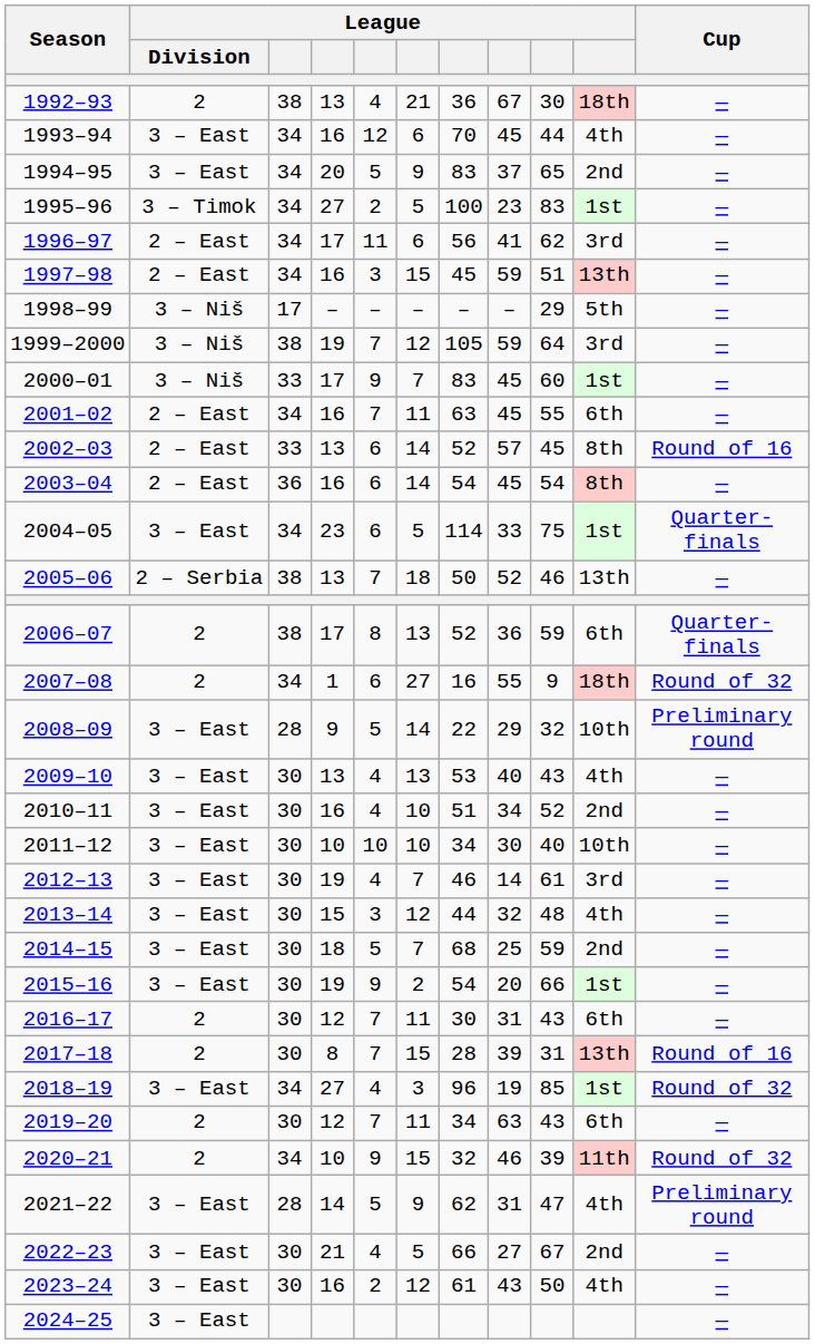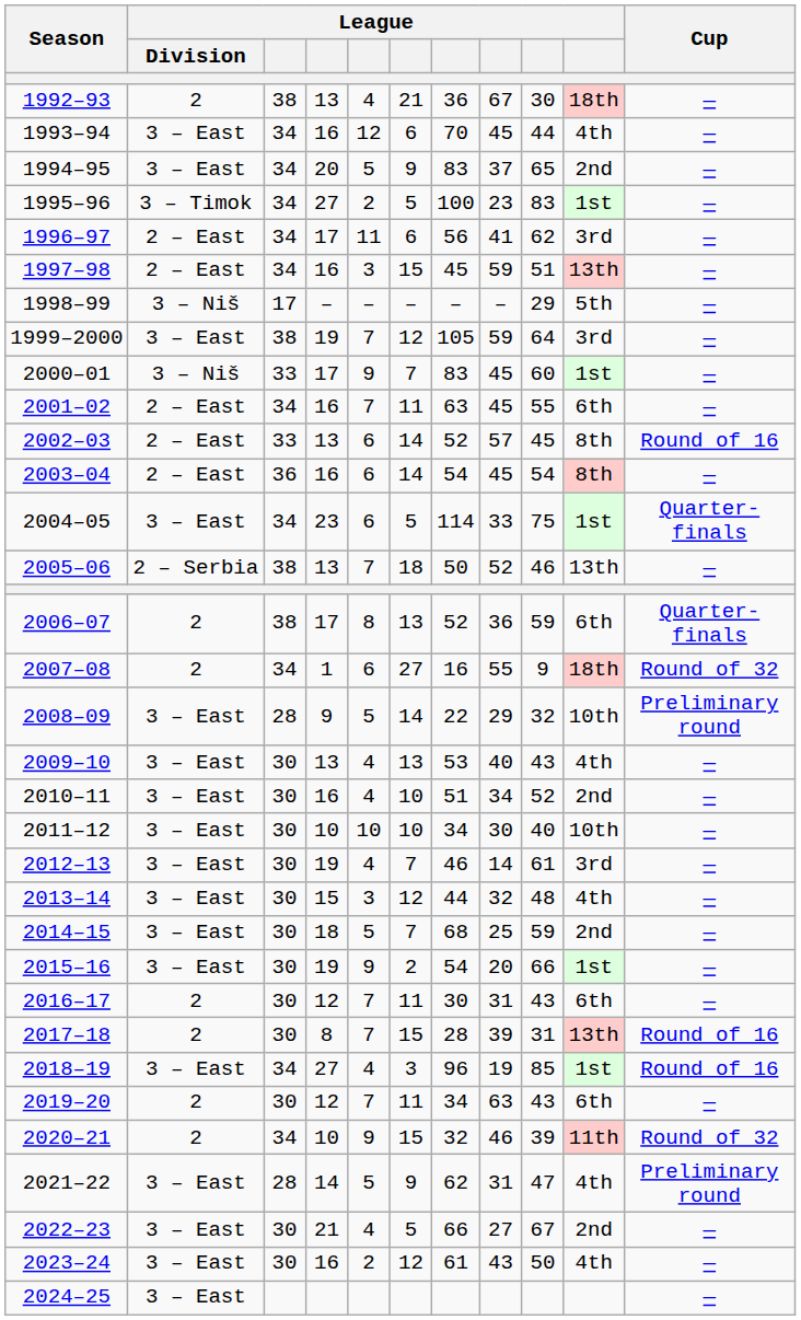 <table class="wikitable sortable" style="text-align:center">
 <tr>
 <th rowspan="2">Season</th>
 <th colspan="9">League</th>
 <th rowspan="2" width="100">Cup</th>
 </tr>
 <tr>
 <th>Division</th>
 <th width="20"></th>
 <th width="20"></th>
 <th width="20"></th>
 <th width="20"></th>
 <th width="20"></th>
 <th width="20"></th>
 <th width="20"></th>
 <th width="20"></th>
 </tr>
 <tr>
 <th colspan="11"></th>
 </tr>
 <tr>
 <td><a href='#'>1992–93</a></td>
 <td>2</td>
 <td>38</td>
 <td>13</td>
 <td>4</td>
 <td>21</td>
 <td>36</td>
 <td>67</td>
 <td>30</td>
 <td style="background-color:#FCC">18th</td>
 <td><a href='#'>—</a></td>
 </tr>
 <tr>
 <td>1993–94</td>
 <td>3 – East</td>
 <td>34</td>
 <td>16</td>
 <td>12</td>
 <td>6</td>
 <td>70</td>
 <td>45</td>
 <td>44</td>
 <td>4th</td>
 <td><a href='#'>—</a></td>
 </tr>
 <tr>
 <td>1994–95</td>
 <td>3 – East</td>
 <td>34</td>
 <td>20</td>
 <td>5</td>
 <td>9</td>
 <td>83</td>
 <td>37</td>
 <td>65</td>
 <td>2nd</td>
 <td><a href='#'>—</a></td>
 </tr>
 <tr>
 <td>1995–96</td>
 <td>3 – Timok</td>
 <td>34</td>
 <td>27</td>
 <td>2</td>
 <td>5</td>
 <td>100</td>
 <td>23</td>
 <td>83</td>
 <td style="background-color:#DFD">1st</td>
 <td><a href='#'>—</a></td>
 </tr>
 <tr>
 <td><a href='#'>1996–97</a></td>
 <td>2 – East</td>
 <td>34</td>
 <td>17</td>
 <td>11</td>
 <td>6</td>
 <td>56</td>
 <td>41</td>
 <td>62</td>
 <td>3rd</td>
 <td><a href='#'>—</a></td>
 </tr>
 <tr>
 <td><a href='#'>1997–98</a></td>
 <td>2 – East</td>
 <td>34</td>
 <td>16</td>
 <td>3</td>
 <td>15</td>
 <td>45</td>
 <td>59</td>
 <td>51</td>
 <td style="background-color:#FCC">13th</td>
 <td><a href='#'>—</a></td>
 </tr>
 <tr>
 <td>1998–99</td>
 <td>3 – Niš</td>
 <td>17</td>
 <td>–</td>
 <td>–</td>
 <td>–</td>
 <td>–</td>
 <td>–</td>
 <td>29</td>
 <td>5th</td>
 <td><a href='#'>—</a></td>
 </tr>
 <tr>
 <td>1999–2000</td>
-<td>3 – Niš</td>
+<td>3 – East</td>
 <td>38</td>
 <td>19</td>
 <td>7</td>
 <td>12</td>
 <td>105</td>
 <td>59</td>
 <td>64</td>
 <td>3rd</td>
 <td><a href='#'>—</a></td>
 </tr>
 <tr>
 <td>2000–01</td>
 <td>3 – Niš</td>
 <td>33</td>
 <td>17</td>
 <td>9</td>
 <td>7</td>
 <td>83</td>
 <td>45</td>
 <td>60</td>
 <td style="background-color:#DFD">1st</td>
 <td><a href='#'>—</a></td>
 </tr>
 <tr>
 <td><a href='#'>2001–02</a></td>
 <td>2 – East</td>
 <td>34</td>
 <td>16</td>
 <td>7</td>
 <td>11</td>
 <td>63</td>
 <td>45</td>
 <td>55</td>
 <td>6th</td>
 <td><a href='#'>—</a></td>
 </tr>
 <tr>
 <td><a href='#'>2002–03</a></td>
 <td>2 – East</td>
 <td>33</td>
 <td>13</td>
 <td>6</td>
 <td>14</td>
 <td>52</td>
 <td>57</td>
 <td>45</td>
 <td>8th</td>
 <td><a href='#'>Round of 16</a></td>
 </tr>
 <tr>
 <td><a href='#'>2003–04</a></td>
 <td>2 – East</td>
 <td>36</td>
 <td>16</td>
 <td>6</td>
 <td>14</td>
 <td>54</td>
 <td>45</td>
 <td>54</td>
 <td style="background-color:#FCC">8th</td>
 <td><a href='#'>—</a></td>
 </tr>
 <tr>
 <td>2004–05</td>
 <td>3 – East</td>
 <td>34</td>
 <td>23</td>
 <td>6</td>
 <td>5</td>
 <td>114</td>
 <td>33</td>
 <td>75</td>
 <td style="background-color:#DFD">1st</td>
 <td><a href='#'>Quarter-finals</a></td>
 </tr>
 <tr>
 <td><a href='#'>2005–06</a></td>
 <td>2 – Serbia</td>
 <td>38</td>
 <td>13</td>
 <td>7</td>
 <td>18</td>
 <td>50</td>
 <td>52</td>
 <td>46</td>
 <td>13th</td>
 <td><a href='#'>—</a></td>
 </tr>
 <tr>
 <th colspan="11"></th>
 </tr>
 <tr>
 <td><a href='#'>2006–07</a></td>
 <td>2</td>
 <td>38</td>
 <td>17</td>
 <td>8</td>
 <td>13</td>
 <td>52</td>
 <td>36</td>
 <td>59</td>
 <td>6th</td>
 <td><a href='#'>Quarter-finals</a></td>
 </tr>
 <tr>
 <td><a href='#'>2007–08</a></td>
 <td>2</td>
 <td>34</td>
 <td>1</td>
 <td>6</td>
 <td>27</td>
 <td>16</td>
 <td>55</td>
 <td>9</td>
 <td style="background-color:#FCC">18th</td>
 <td><a href='#'>Round of 32</a></td>
 </tr>
 <tr>
 <td><a href='#'>2008–09</a></td>
 <td>3 – East</td>
 <td>28</td>
 <td>9</td>
 <td>5</td>
 <td>14</td>
 <td>22</td>
 <td>29</td>
 <td>32</td>
 <td>10th</td>
 <td><a href='#'>Preliminary round</a></td>
 </tr>
 <tr>
 <td><a href='#'>2009–10</a></td>
 <td>3 – East</td>
 <td>30</td>
 <td>13</td>
 <td>4</td>
 <td>13</td>
 <td>53</td>
 <td>40</td>
 <td>43</td>
 <td>4th</td>
 <td><a href='#'>—</a></td>
 </tr>
 <tr>
 <td>2010–11</td>
 <td>3 – East</td>
 <td>30</td>
 <td>16</td>
 <td>4</td>
 <td>10</td>
 <td>51</td>
 <td>34</td>
 <td>52</td>
 <td>2nd</td>
 <td><a href='#'>—</a></td>
 </tr>
 <tr>
 <td>2011–12</td>
 <td>3 – East</td>
 <td>30</td>
 <td>10</td>
 <td>10</td>
 <td>10</td>
 <td>34</td>
 <td>30</td>
 <td>40</td>
 <td>10th</td>
 <td><a href='#'>—</a></td>
 </tr>
 <tr>
 <td><a href='#'>2012–13</a></td>
 <td>3 – East</td>
 <td>30</td>
 <td>19</td>
 <td>4</td>
 <td>7</td>
 <td>46</td>
 <td>14</td>
 <td>61</td>
 <td>3rd</td>
 <td><a href='#'>—</a></td>
 </tr>
 <tr>
 <td><a href='#'>2013–14</a></td>
 <td>3 – East</td>
 <td>30</td>
 <td>15</td>
 <td>3</td>
 <td>12</td>
 <td>44</td>
 <td>32</td>
 <td>48</td>
 <td>4th</td>
 <td><a href='#'>—</a></td>
 </tr>
 <tr>
 <td><a href='#'>2014–15</a></td>
 <td>3 – East</td>
 <td>30</td>
 <td>18</td>
 <td>5</td>
 <td>7</td>
 <td>68</td>
 <td>25</td>
 <td>59</td>
 <td>2nd</td>
 <td><a href='#'>—</a></td>
 </tr>
 <tr>
 <td><a href='#'>2015–16</a></td>
 <td>3 – East</td>
 <td>30</td>
 <td>19</td>
 <td>9</td>
 <td>2</td>
 <td>54</td>
 <td>20</td>
 <td>66</td>
 <td style="background-color:#DFD">1st</td>
 <td><a href='#'>—</a></td>
 </tr>
 <tr>
 <td><a href='#'>2016–17</a></td>
 <td>2</td>
 <td>30</td>
 <td>12</td>
 <td>7</td>
 <td>11</td>
 <td>30</td>
 <td>31</td>
 <td>43</td>
 <td>6th</td>
 <td><a href='#'>—</a></td>
 </tr>
 <tr>
 <td><a href='#'>2017–18</a></td>
 <td>2</td>
 <td>30</td>
 <td>8</td>
 <td>7</td>
 <td>15</td>
 <td>28</td>
 <td>39</td>
 <td>31</td>
 <td style="background-color:#FCC">13th</td>
 <td><a href='#'>Round of 16</a></td>
 </tr>
 <tr>
 <td><a href='#'>2018–19</a></td>
 <td>3 – East</td>
 <td>34</td>
 <td>27</td>
 <td>4</td>
 <td>3</td>
 <td>96</td>
 <td>19</td>
 <td>85</td>
 <td style="background-color:#DFD">1st</td>
-<td><a href='#'>Round of 32</a></td>
+<td><a href='#'>Round of 16</a></td>
 </tr>
 <tr>
 <td><a href='#'>2019–20</a></td>
 <td>2</td>
 <td>30</td>
 <td>12</td>
 <td>7</td>
 <td>11</td>
 <td>34</td>
 <td>63</td>
 <td>43</td>
 <td>6th</td>
 <td><a href='#'>—</a></td>
 </tr>
 <tr>
 <td><a href='#'>2020–21</a></td>
 <td>2</td>
 <td>34</td>
 <td>10</td>
 <td>9</td>
 <td>15</td>
 <td>32</td>
 <td>46</td>
 <td>39</td>
 <td style="background-color:#FCC">11th</td>
 <td><a href='#'>Round of 32</a></td>
 </tr>
 <tr>
 <td>2021–22</td>
 <td>3 – East</td>
 <td>28</td>
 <td>14</td>
 <td>5</td>
 <td>9</td>
 <td>62</td>
 <td>31</td>
 <td>47</td>
 <td>4th</td>
 <td><a href='#'>Preliminary round</a></td>
 </tr>
 <tr>
 <td><a href='#'>2022–23</a></td>
 <td>3 – East</td>
 <td>30</td>
 <td>21</td>
 <td>4</td>
 <td>5</td>
 <td>66</td>
 <td>27</td>
 <td>67</td>
 <td>2nd</td>
 <td><a href='#'>—</a></td>
 </tr>
 <tr>
 <td><a href='#'>2023–24</a></td>
 <td>3 – East</td>
 <td>30</td>
 <td>16</td>
 <td>2</td>
 <td>12</td>
 <td>61</td>
 <td>43</td>
 <td>50</td>
 <td>4th</td>
 <td><a href='#'>—</a></td>
 </tr>
 <tr>
 <td><a href='#'>2024–25</a></td>
 <td>3 – East</td>
 <td></td>
 <td></td>
 <td></td>
 <td></td>
 <td></td>
 <td></td>
 <td></td>
 <td></td>
 <td><a href='#'>—</a></td>
 </tr>
 </table>
